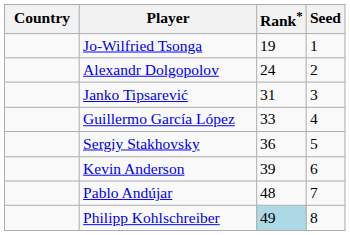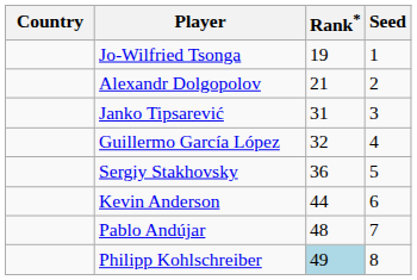 <table class="wikitable" border="1">
 <tr>
 <th width="70">Country</th>
 <th width="175">Player</th>
 <th>Rank<sup>*</sup></th>
 <th>Seed</th>
 </tr>
 <tr>
 <td></td>
 <td><a href='#'>Jo-Wilfried Tsonga</a></td>
 <td>19</td>
 <td>1</td>
 </tr>
 <tr>
 <td></td>
 <td><a href='#'>Alexandr Dolgopolov</a></td>
-<td>24</td>
+<td>21</td>
 <td>2</td>
 </tr>
 <tr>
 <td></td>
 <td><a href='#'>Janko Tipsarević</a></td>
 <td>31</td>
 <td>3</td>
 </tr>
 <tr>
 <td></td>
 <td><a href='#'>Guillermo García López</a></td>
-<td>33</td>
+<td>32</td>
 <td>4</td>
 </tr>
 <tr>
 <td></td>
 <td><a href='#'>Sergiy Stakhovsky</a></td>
 <td>36</td>
 <td>5</td>
 </tr>
 <tr>
 <td></td>
 <td><a href='#'>Kevin Anderson</a></td>
-<td>39</td>
+<td>44</td>
 <td>6</td>
 </tr>
 <tr>
 <td></td>
 <td><a href='#'>Pablo Andújar</a></td>
 <td>48</td>
 <td>7</td>
 </tr>
 <tr>
 <td></td>
 <td><a href='#'>Philipp Kohlschreiber</a></td>
 <td style="background: lightblue;">49</td>
 <td>8</td>
 </tr>
 </table>
